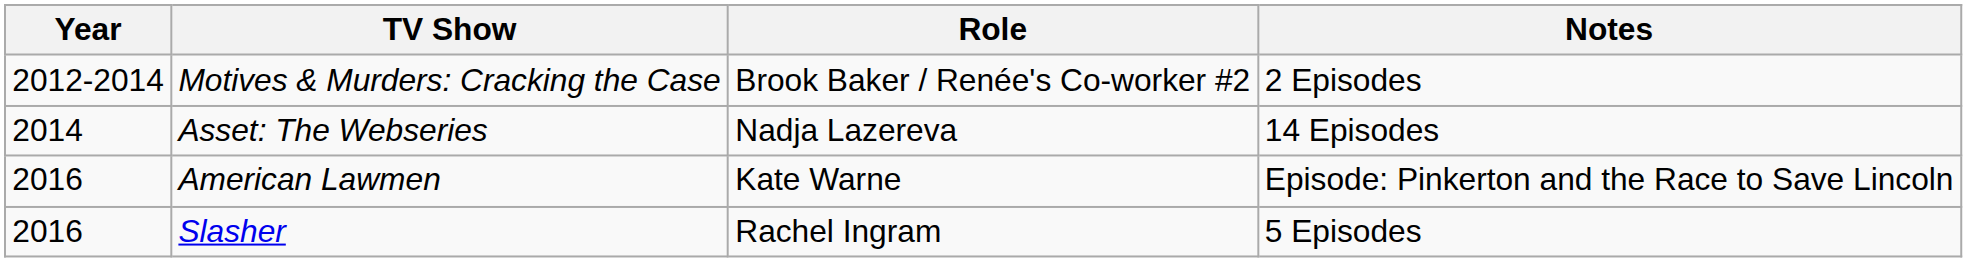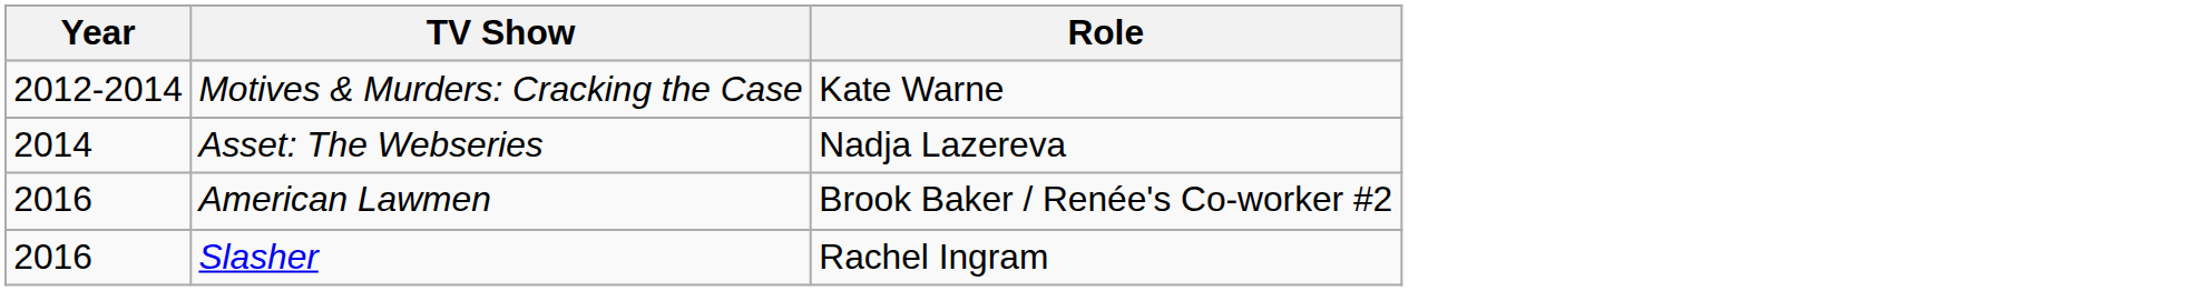 <table class="wikitable">
 <tr>
 <th>Year</th>
 <th>TV Show</th>
 <th>Role</th>
-<th>Notes</th>
 </tr>
 <tr>
 <td>2012-2014</td>
 <td><em>Motives & Murders: Cracking the Case</em></td>
-<td>Brook Baker / Renée's Co-worker #2</td>
-<td>2 Episodes</td>
+<td>Kate Warne</td>
 </tr>
 <tr>
 <td>2014</td>
 <td><em>Asset: The Webseries </em></td>
 <td>Nadja Lazereva</td>
-<td>14 Episodes</td>
 </tr>
 <tr>
 <td>2016</td>
 <td><em>American Lawmen</em></td>
-<td>Kate Warne</td>
-<td>Episode: Pinkerton and the Race to Save Lincoln</td>
+<td>Brook Baker / Renée's Co-worker #2</td>
 </tr>
 <tr>
 <td>2016</td>
 <td><em><a href='#'>Slasher</a></em></td>
 <td>Rachel Ingram</td>
-<td>5 Episodes</td>
 </tr>
 </table>
